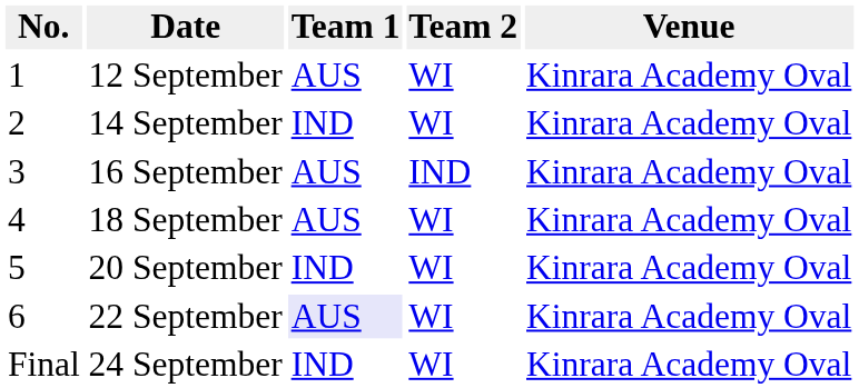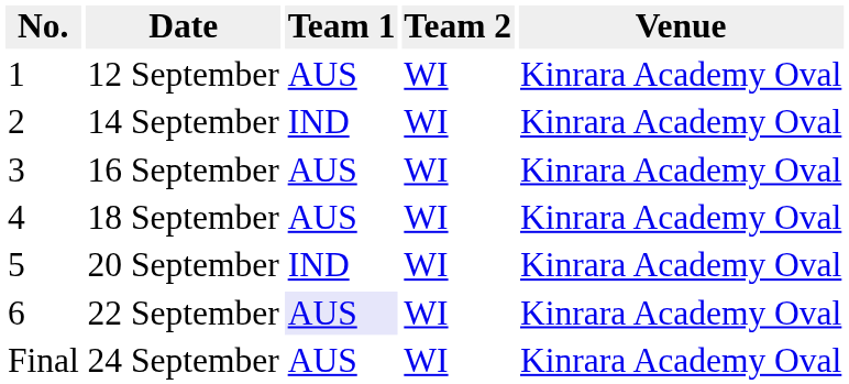 <table>
 <tr bgcolor="#efefef">
 <th>No.</th>
 <th>Date</th>
 <th>Team 1</th>
 <th>Team 2</th>
 <th>Venue</th>
 </tr>
 <tr>
 <td>1</td>
 <td>12 September</td>
 <td><a href='#'>AUS</a></td>
 <td><a href='#'>WI</a></td>
 <td><a href='#'>Kinrara Academy Oval</a></td>
 </tr>
 <tr>
 <td>2</td>
 <td>14 September</td>
 <td><a href='#'>IND</a></td>
 <td><a href='#'>WI</a></td>
 <td><a href='#'>Kinrara Academy Oval</a></td>
 </tr>
 <tr>
 <td>3</td>
 <td>16 September</td>
 <td><a href='#'>AUS</a></td>
-<td><a href='#'>IND</a></td>
+<td><a href='#'>WI</a></td>
 <td><a href='#'>Kinrara Academy Oval</a></td>
 </tr>
 <tr>
 <td>4</td>
 <td>18 September</td>
 <td><a href='#'>AUS</a></td>
 <td><a href='#'>WI</a></td>
 <td><a href='#'>Kinrara Academy Oval</a></td>
 </tr>
 <tr>
 <td>5</td>
 <td>20 September</td>
 <td><a href='#'>IND</a></td>
 <td><a href='#'>WI</a></td>
 <td><a href='#'>Kinrara Academy Oval</a></td>
 </tr>
 <tr>
 <td>6</td>
 <td>22 September</td>
 <td style="background: lavender;"><a href='#'>AUS</a></td>
 <td><a href='#'>WI</a></td>
 <td><a href='#'>Kinrara Academy Oval</a></td>
 </tr>
 <tr>
 <td>Final</td>
 <td>24 September</td>
-<td><a href='#'>IND</a></td>
+<td><a href='#'>AUS</a></td>
 <td><a href='#'>WI</a></td>
 <td><a href='#'>Kinrara Academy Oval</a></td>
 </tr>
 <tr>
 </tr>
 </table>
